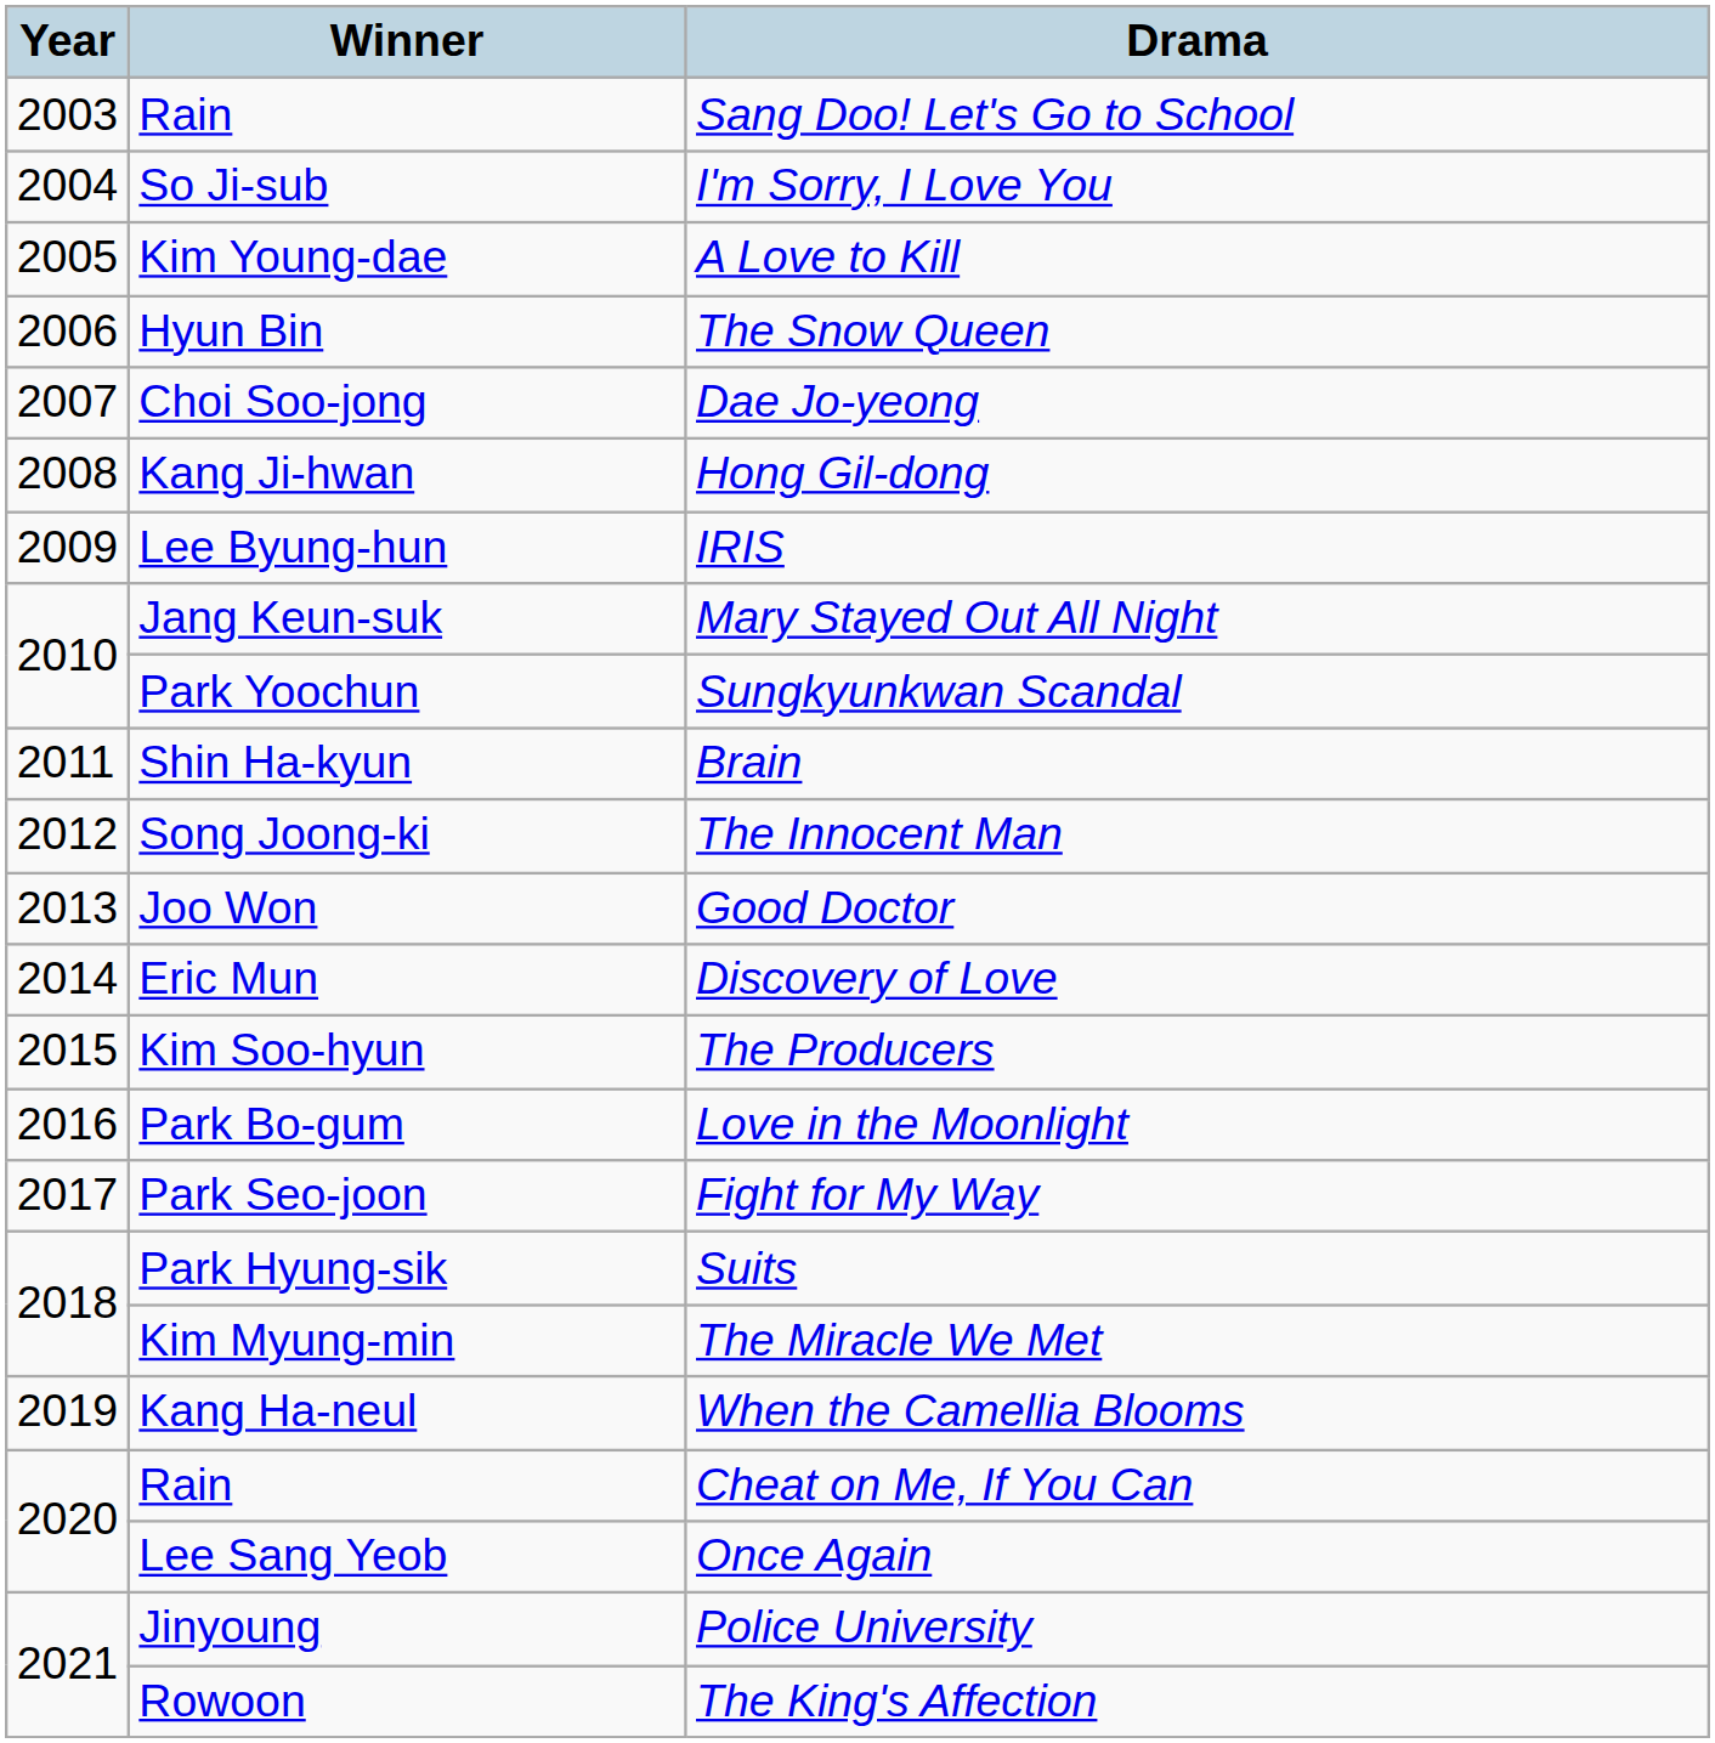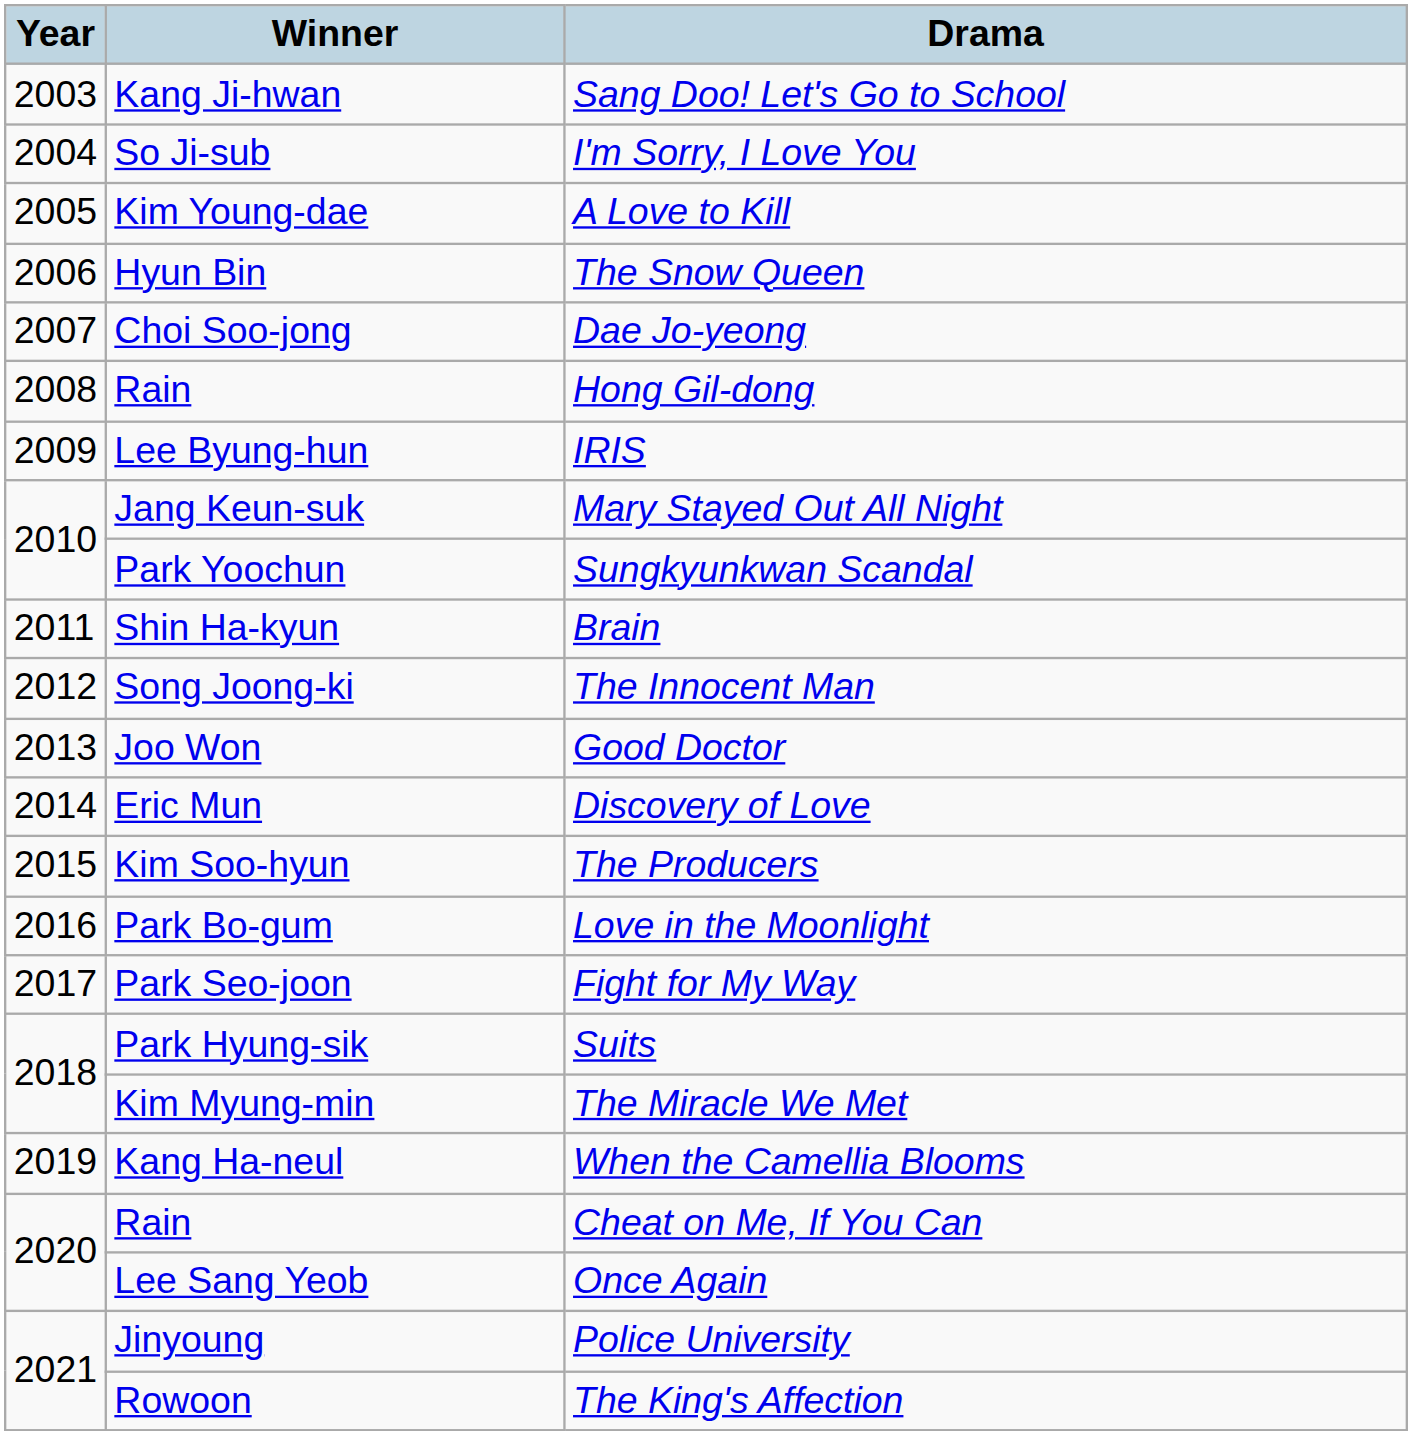 <table class="wikitable" style="width:600px">
 <tr>
 <th style="background:#BED5E1;" width="30">Year</th>
 <th style="background:#BED5E1;">Winner</th>
 <th style="background:#BED5E1;">Drama</th>
 </tr>
 <tr>
 <td>2003</td>
-<td><a href='#'>Rain</a></td>
+<td><a href='#'>Kang Ji-hwan</a></td>
 <td><em><a href='#'>Sang Doo! Let's Go to School</a></em></td>
 </tr>
 <tr>
 <td>2004</td>
 <td><a href='#'>So Ji-sub</a></td>
 <td><em><a href='#'>I'm Sorry, I Love You</a></em></td>
 </tr>
 <tr>
 <td>2005</td>
 <td><a href='#'>Kim Young-dae</a></td>
 <td><em><a href='#'>A Love to Kill</a></em></td>
 </tr>
 <tr>
 <td>2006</td>
 <td><a href='#'>Hyun Bin</a></td>
 <td><em><a href='#'>The Snow Queen</a></em></td>
 </tr>
 <tr>
 <td>2007</td>
 <td><a href='#'>Choi Soo-jong</a></td>
 <td><em><a href='#'>Dae Jo-yeong</a></em></td>
 </tr>
 <tr>
 <td>2008</td>
-<td><a href='#'>Kang Ji-hwan</a></td>
+<td><a href='#'>Rain</a></td>
 <td><em><a href='#'>Hong Gil-dong</a></em></td>
 </tr>
 <tr>
 <td>2009</td>
 <td><a href='#'>Lee Byung-hun</a></td>
 <td><em><a href='#'>IRIS</a></em></td>
 </tr>
 <tr>
 <td rowspan="2">2010</td>
 <td><a href='#'>Jang Keun-suk</a></td>
 <td><em><a href='#'>Mary Stayed Out All Night</a></em></td>
 </tr>
 <tr>
 <td><a href='#'>Park Yoochun</a></td>
 <td><em><a href='#'>Sungkyunkwan Scandal</a></em></td>
 </tr>
 <tr>
 <td>2011</td>
 <td><a href='#'>Shin Ha-kyun</a></td>
 <td><em><a href='#'>Brain</a></em></td>
 </tr>
 <tr>
 <td>2012</td>
 <td><a href='#'>Song Joong-ki</a></td>
 <td><em><a href='#'>The Innocent Man</a></em></td>
 </tr>
 <tr>
 <td>2013</td>
 <td><a href='#'>Joo Won</a></td>
 <td><em><a href='#'>Good Doctor</a></em></td>
 </tr>
 <tr>
 <td>2014</td>
 <td><a href='#'>Eric Mun</a></td>
 <td><em><a href='#'>Discovery of Love</a></em></td>
 </tr>
 <tr>
 <td>2015</td>
 <td><a href='#'>Kim Soo-hyun</a></td>
 <td><em><a href='#'>The Producers</a></em></td>
 </tr>
 <tr>
 <td>2016</td>
 <td><a href='#'>Park Bo-gum</a></td>
 <td><em><a href='#'>Love in the Moonlight</a></em></td>
 </tr>
 <tr>
 <td>2017</td>
 <td><a href='#'>Park Seo-joon</a></td>
 <td><em><a href='#'>Fight for My Way</a></em></td>
 </tr>
 <tr>
 <td rowspan="2">2018</td>
 <td><a href='#'>Park Hyung-sik</a></td>
 <td><em><a href='#'>Suits</a></em></td>
 </tr>
 <tr>
 <td><a href='#'>Kim Myung-min</a></td>
 <td><em><a href='#'>The Miracle We Met</a></em></td>
 </tr>
 <tr>
 <td>2019</td>
 <td><a href='#'>Kang Ha-neul</a></td>
 <td><em><a href='#'>When the Camellia Blooms</a></em></td>
 </tr>
 <tr>
 <td rowspan="2">2020</td>
 <td><a href='#'>Rain</a></td>
 <td><em><a href='#'>Cheat on Me, If You Can</a></em></td>
 </tr>
 <tr>
 <td><a href='#'>Lee Sang Yeob</a></td>
 <td><em><a href='#'>Once Again</a></em></td>
 </tr>
 <tr>
 <td rowspan="2">2021</td>
 <td><a href='#'>Jinyoung</a></td>
 <td><em><a href='#'>Police University</a></em></td>
 </tr>
 <tr>
 <td><a href='#'>Rowoon</a></td>
 <td><em><a href='#'>The King's Affection</a></em></td>
 </tr>
 </table>
